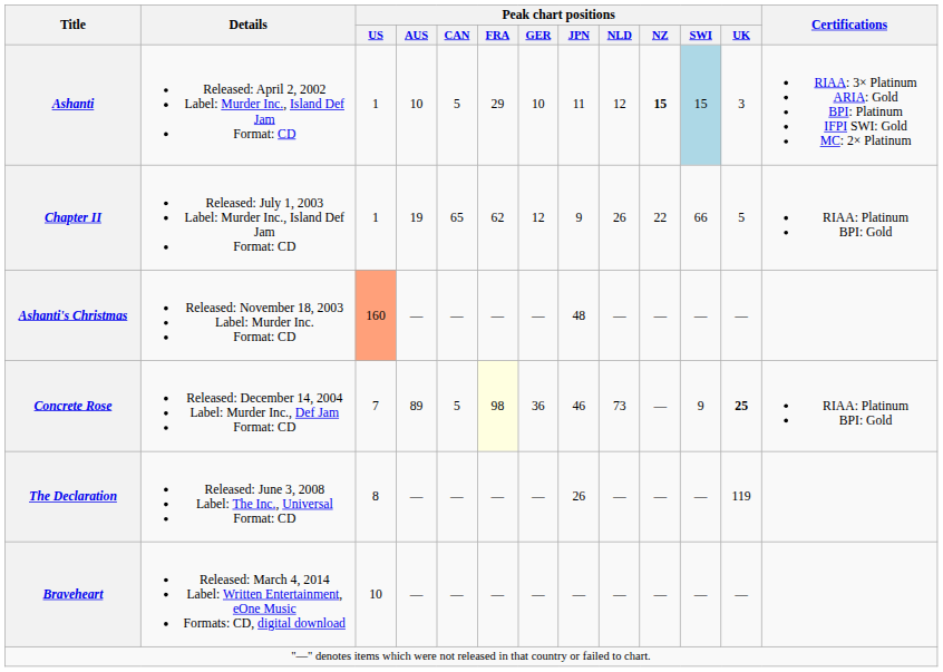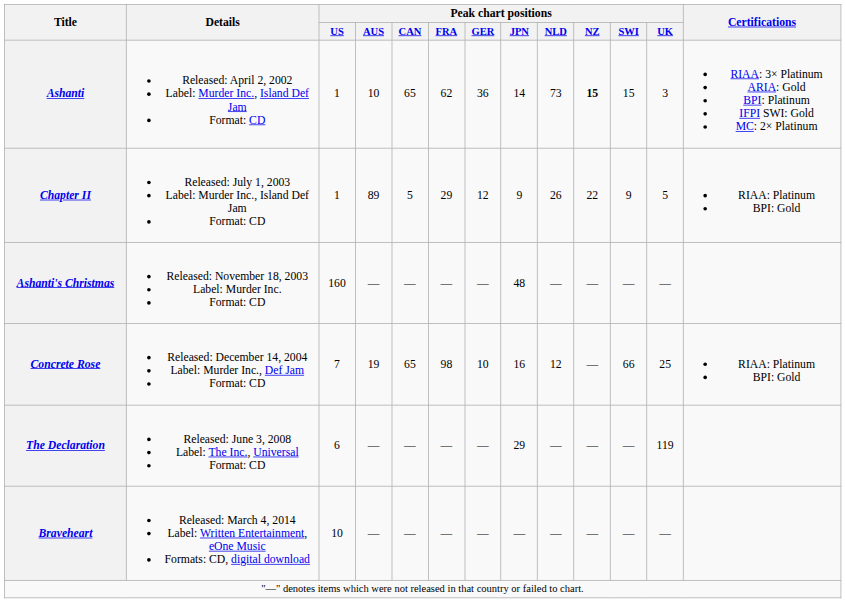 <table class="wikitable plainrowheaders" style="text-align:center;" border="1">
 <tr>
 <th scope="col" rowspan="2" style="width:10em;">Title</th>
 <th scope="col" rowspan="2" style="width:16em;">Details</th>
 <th scope="col" colspan="10">Peak chart positions</th>
 <th scope="col" rowspan="2" style="width:13em;"><a href='#'>Certifications</a></th>
 </tr>
 <tr>
 <th scope="col" style="width:3em;font-size:90%;"><a href='#'>US</a><br></th>
 <th scope="col" style="width:3em;font-size:90%;"><a href='#'>AUS</a><br></th>
 <th scope="col" style="width:3em;font-size:90%;"><a href='#'>CAN</a><br></th>
 <th scope="col" style="width:3em;font-size:90%;"><a href='#'>FRA</a><br></th>
 <th scope="col" style="width:3em;font-size:90%;"><a href='#'>GER</a><br></th>
 <th scope="col" style="width:3em;font-size:90%;"><a href='#'>JPN</a><br></th>
 <th scope="col" style="width:3em;font-size:90%;"><a href='#'>NLD</a><br></th>
 <th scope="col" style="width:3em;font-size:90%;"><a href='#'>NZ</a><br></th>
 <th scope="col" style="width:3em;font-size:90%;"><a href='#'>SWI</a><br></th>
 <th scope="col" style="width:3em;font-size:90%;"><a href='#'>UK</a><br></th>
 </tr>
 <tr>
 <th scope="row"><em><a href='#'>Ashanti</a></em></th>
 <td><br><ul><li>Released: April 2, 2002</li><li>Label: <a href='#'>Murder Inc.</a>, <a href='#'>Island Def Jam</a></li><li>Format: <a href='#'>CD</a></li></ul></td>
 <td>1</td>
 <td>10</td>
-<td>5</td>
-<td>29</td>
-<td>10</td>
-<td>11</td>
-<td>12</td>
+<td>65</td>
+<td>62</td>
+<td>36</td>
+<td>14</td>
+<td>73</td>
 <td><strong>15</strong></td>
-<td style="background: lightblue;">15</td>
+<td>15</td>
 <td>3</td>
 <td><br><ul><li><a href='#'>RIAA</a>: 3× Platinum</li><li><a href='#'>ARIA</a>: Gold</li><li><a href='#'>BPI</a>: Platinum</li><li><a href='#'>IFPI</a> SWI: Gold</li><li><a href='#'>MC</a>: 2× Platinum</li></ul></td>
 </tr>
 <tr>
 <th scope="row"><em><a href='#'>Chapter II</a></em></th>
 <td><br><ul><li>Released: July 1, 2003</li><li>Label: Murder Inc., Island Def Jam</li><li>Format: CD</li></ul></td>
 <td>1</td>
-<td>19</td>
-<td>65</td>
-<td>62</td>
+<td>89</td>
+<td>5</td>
+<td>29</td>
 <td>12</td>
 <td>9</td>
 <td>26</td>
 <td>22</td>
-<td>66</td>
+<td>9</td>
 <td>5</td>
 <td><br><ul><li>RIAA: Platinum</li><li>BPI: Gold</li></ul></td>
 </tr>
 <tr>
 <th scope="row"><em><a href='#'>Ashanti's Christmas</a></em></th>
 <td><br><ul><li>Released: November 18, 2003</li><li>Label: Murder Inc.</li><li>Format: CD</li></ul></td>
-<td style="background: lightsalmon;">160</td>
+<td>160</td>
 <td>—</td>
 <td>—</td>
 <td>—</td>
 <td>—</td>
 <td>48</td>
 <td>—</td>
 <td>—</td>
 <td>—</td>
 <td>—</td>
 <td></td>
 </tr>
 <tr>
 <th scope="row"><em><a href='#'>Concrete Rose</a></em></th>
 <td><br><ul><li>Released: December 14, 2004</li><li>Label: Murder Inc., <a href='#'>Def Jam</a></li><li>Format: CD</li></ul></td>
 <td>7</td>
-<td>89</td>
-<td>5</td>
-<td style="background: lightyellow;">98</td>
-<td>36</td>
-<td>46</td>
-<td>73</td>
+<td>19</td>
+<td>65</td>
+<td>98</td>
+<td>10</td>
+<td>16</td>
+<td>12</td>
 <td>—</td>
-<td>9</td>
-<td><strong>25</strong></td>
+<td>66</td>
+<td>25</td>
 <td><br><ul><li>RIAA: Platinum</li><li>BPI: Gold</li></ul></td>
 </tr>
 <tr>
 <th scope="row"><em><a href='#'>The Declaration</a></em></th>
 <td><br><ul><li>Released: June 3, 2008</li><li>Label: <a href='#'>The Inc.</a>, <a href='#'>Universal</a></li><li>Format: CD</li></ul></td>
-<td>8</td>
+<td>6</td>
 <td>—</td>
 <td>—</td>
 <td>—</td>
 <td>—</td>
-<td>26</td>
+<td>29</td>
 <td>—</td>
 <td>—</td>
 <td>—</td>
 <td>119</td>
 <td></td>
 </tr>
 <tr>
 <th scope="row"><em><a href='#'>Braveheart</a></em></th>
 <td><br><ul><li>Released: March 4, 2014</li><li>Label: <a href='#'>Written Entertainment</a>, <a href='#'>eOne Music</a></li><li>Formats: CD, <a href='#'>digital download</a></li></ul></td>
 <td>10</td>
 <td>—</td>
 <td>—</td>
 <td>—</td>
 <td>—</td>
 <td>—</td>
 <td>—</td>
 <td>—</td>
 <td>—</td>
 <td>—</td>
 <td></td>
 </tr>
 <tr>
 <td colspan="14" style="font-size:90%;">"—" denotes items which were not released in that country or failed to chart.</td>
 </tr>
 </table>
